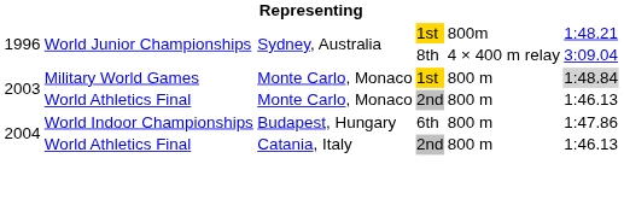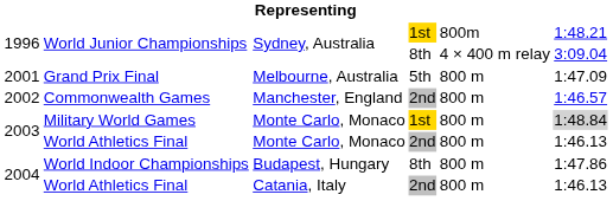 <table>
 <tr>
 <th colspan="6">Representing </th>
 </tr>
 <tr>
 <td rowspan=2>1996</td>
 <td rowspan=2><a href='#'>World Junior Championships</a></td>
 <td rowspan=2><a href='#'>Sydney</a>, Australia</td>
 <td bgcolor=gold>1st</td>
 <td>800m</td>
 <td><a href='#'>1:48.21</a></td>
 </tr>
 <tr>
 <td>8th</td>
 <td>4 × 400 m relay</td>
 <td><a href='#'>3:09.04</a></td>
+</tr>
+<tr>
+<td>2001</td>
+<td><a href='#'>Grand Prix Final</a></td>
+<td><a href='#'>Melbourne</a>, Australia</td>
+<td>5th</td>
+<td>800 m</td>
+<td>1:47.09</td>
+</tr>
+<tr>
+<td>2002</td>
+<td><a href='#'>Commonwealth Games</a></td>
+<td><a href='#'>Manchester</a>, England</td>
+<td bgcolor="silver">2nd</td>
+<td>800 m</td>
+<td><a href='#'>1:46.57</a></td>
 </tr>
 <tr>
 <td rowspan=2>2003</td>
 <td><a href='#'>Military World Games</a></td>
 <td><a href='#'>Monte Carlo</a>, Monaco</td>
 <td bgcolor="gold">1st</td>
 <td>800 m</td>
 <td style="background: lightgrey;">1:48.84</td>
 </tr>
 <tr>
 <td><a href='#'>World Athletics Final</a></td>
 <td><a href='#'>Monte Carlo</a>, Monaco</td>
 <td bgcolor="silver">2nd</td>
 <td>800 m</td>
 <td>1:46.13</td>
 </tr>
 <tr>
 <td rowspan=2>2004</td>
 <td><a href='#'>World Indoor Championships</a></td>
 <td><a href='#'>Budapest</a>, Hungary</td>
-<td>6th</td>
+<td>8th</td>
 <td>800 m</td>
 <td>1:47.86</td>
 </tr>
 <tr>
 <td><a href='#'>World Athletics Final</a></td>
 <td><a href='#'>Catania</a>, Italy</td>
 <td bgcolor="silver">2nd</td>
 <td>800 m</td>
 <td>1:46.13</td>
 </tr>
 </table>
